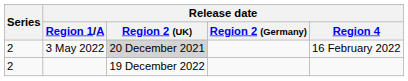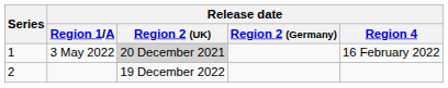 <table class="wikitable">
 <tr>
 <th rowspan="2">Series</th>
 <th colspan="4">Release date</th>
 </tr>
 <tr>
 <th><a href='#'>Region 1</a>/<a href='#'>A</a></th>
 <th><a href='#'>Region 2</a> <small>(UK)</small></th>
 <th><a href='#'>Region 2</a> <small>(Germany)</small></th>
 <th><a href='#'>Region 4</a></th>
 </tr>
 <tr>
-<td>2</td>
+<td>1</td>
 <td>3 May 2022</td>
 <td style="background: lightgrey;">20 December 2021</td>
 <td></td>
 <td>16 February 2022</td>
 </tr>
 <tr>
 <td>2</td>
 <td></td>
 <td>19 December 2022</td>
 <td></td>
 <td></td>
 </tr>
 </table>
